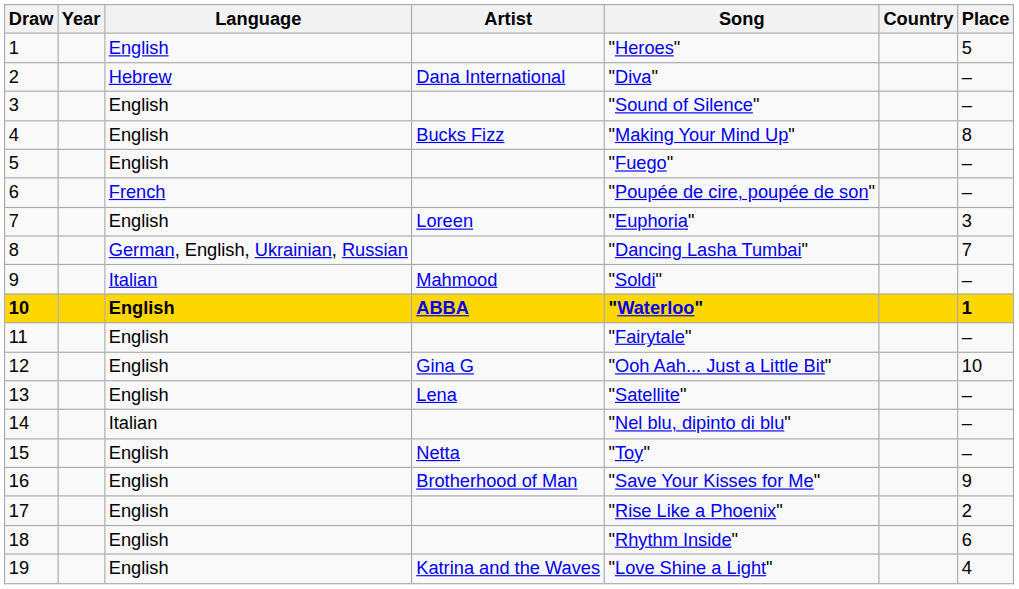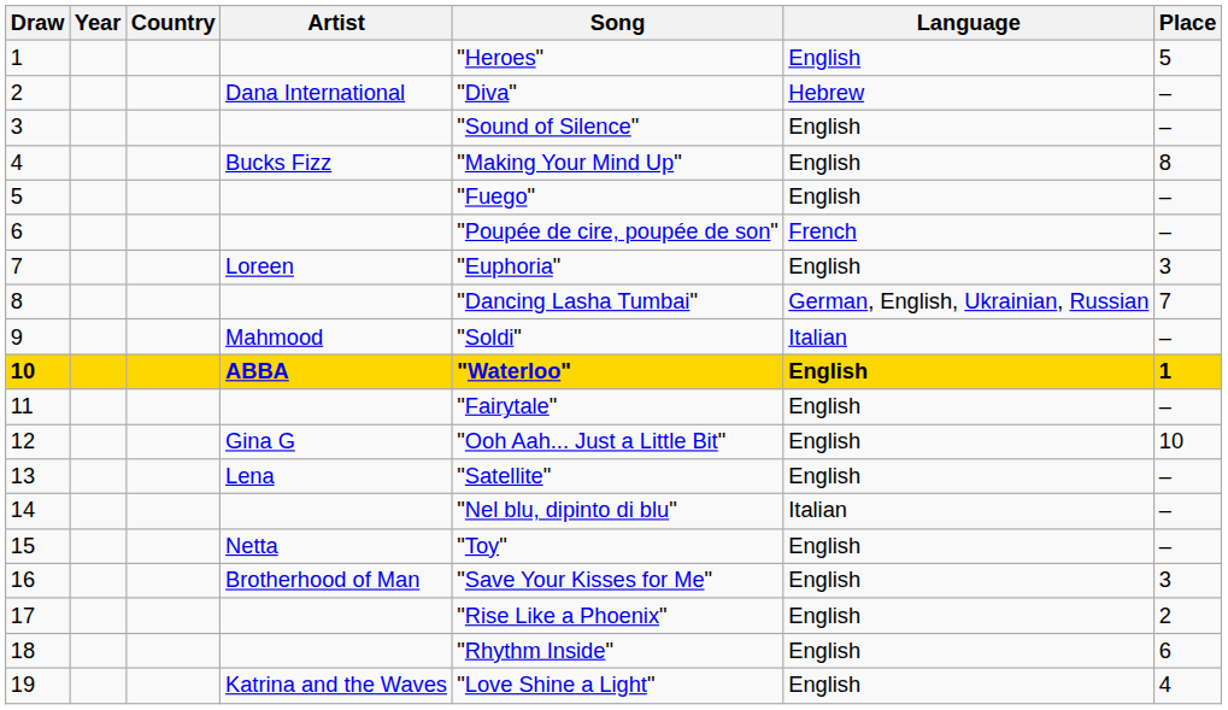 <table class="wikitable sortable">
 <tr>
 <th scope="col">Draw</th>
 <th scope="col">Year</th>
-<th scope="col">Language</th>
+<th scope="col">Country</th>
 <th scope="col">Artist</th>
 <th scope="col">Song</th>
-<th scope="col">Country</th>
+<th scope="col">Language</th>
 <th scope="col">Place</th>
 </tr>
 <tr>
 <td>1</td>
 <td></td>
-<td><a href='#'>English</a></td>
+<td></td>
 <td></td>
 <td>"<a href='#'>Heroes</a>"</td>
-<td></td>
+<td><a href='#'>English</a></td>
 <td>5</td>
 </tr>
 <tr>
 <td>2</td>
 <td></td>
-<td><a href='#'>Hebrew</a></td>
+<td></td>
 <td><a href='#'>Dana International</a></td>
 <td>"<a href='#'>Diva</a>"</td>
-<td></td>
+<td><a href='#'>Hebrew</a></td>
 <td data-sort-value="9999">–</td>
 </tr>
 <tr>
 <td>3</td>
 <td></td>
-<td>English</td>
+<td></td>
 <td></td>
 <td>"<a href='#'>Sound of Silence</a>"</td>
-<td></td>
+<td>English</td>
 <td data-sort-value="9999">–</td>
 </tr>
 <tr>
 <td>4</td>
 <td></td>
-<td>English</td>
+<td></td>
 <td><a href='#'>Bucks Fizz</a></td>
 <td>"<a href='#'>Making Your Mind Up</a>"</td>
-<td></td>
+<td>English</td>
 <td>8</td>
 </tr>
 <tr>
 <td>5</td>
 <td></td>
-<td>English</td>
+<td></td>
 <td></td>
 <td>"<a href='#'>Fuego</a>"</td>
-<td></td>
+<td>English</td>
 <td data-sort-value="9999">–</td>
 </tr>
 <tr>
 <td>6</td>
 <td></td>
-<td><a href='#'>French</a></td>
+<td></td>
 <td></td>
 <td>"<a href='#'>Poupée de cire, poupée de son</a>"</td>
-<td></td>
+<td><a href='#'>French</a></td>
 <td data-sort-value="9999">–</td>
 </tr>
 <tr>
 <td>7</td>
 <td></td>
-<td>English</td>
+<td></td>
 <td><a href='#'>Loreen</a></td>
 <td>"<a href='#'>Euphoria</a>"</td>
-<td></td>
+<td>English</td>
 <td>3</td>
 </tr>
 <tr>
 <td>8</td>
 <td></td>
-<td><a href='#'>German</a>, English, <a href='#'>Ukrainian</a>, <a href='#'>Russian</a></td>
+<td></td>
 <td></td>
 <td>"<a href='#'>Dancing Lasha Tumbai</a>"</td>
-<td></td>
+<td><a href='#'>German</a>, English, <a href='#'>Ukrainian</a>, <a href='#'>Russian</a></td>
 <td>7</td>
 </tr>
 <tr>
 <td>9</td>
 <td></td>
-<td><a href='#'>Italian</a></td>
+<td></td>
 <td><a href='#'>Mahmood</a></td>
 <td>"<a href='#'>Soldi</a>"</td>
-<td></td>
+<td><a href='#'>Italian</a></td>
 <td data-sort-value="9999">–</td>
 </tr>
 <tr style="font-weight:bold;background:gold;">
 <td>10</td>
 <td></td>
-<td>English</td>
+<td></td>
 <td><a href='#'>ABBA</a></td>
 <td>"<a href='#'>Waterloo</a>"</td>
-<td></td>
+<td>English</td>
 <td>1</td>
 </tr>
 <tr>
 <td>11</td>
 <td></td>
-<td>English</td>
+<td></td>
 <td></td>
 <td>"<a href='#'>Fairytale</a>"</td>
-<td></td>
+<td>English</td>
 <td data-sort-value="9999">–</td>
 </tr>
 <tr>
 <td>12</td>
 <td></td>
-<td>English</td>
+<td></td>
 <td><a href='#'>Gina G</a></td>
 <td>"<a href='#'>Ooh Aah... Just a Little Bit</a>"</td>
-<td></td>
+<td>English</td>
 <td>10</td>
 </tr>
 <tr>
 <td>13</td>
 <td></td>
-<td>English</td>
+<td></td>
 <td><a href='#'>Lena</a></td>
 <td>"<a href='#'>Satellite</a>"</td>
-<td></td>
+<td>English</td>
 <td data-sort-value="9999">–</td>
 </tr>
 <tr>
 <td>14</td>
 <td></td>
-<td>Italian</td>
+<td></td>
 <td></td>
 <td>"<a href='#'>Nel blu, dipinto di blu</a>"</td>
-<td></td>
+<td>Italian</td>
 <td data-sort-value="9999">–</td>
 </tr>
 <tr>
 <td>15</td>
 <td></td>
-<td>English</td>
+<td></td>
 <td><a href='#'>Netta</a></td>
 <td>"<a href='#'>Toy</a>"</td>
-<td></td>
+<td>English</td>
 <td data-sort-value="9999">–</td>
 </tr>
 <tr>
 <td>16</td>
 <td></td>
-<td>English</td>
+<td></td>
 <td><a href='#'>Brotherhood of Man</a></td>
 <td>"<a href='#'>Save Your Kisses for Me</a>"</td>
-<td></td>
-<td>9</td>
+<td>English</td>
+<td>3</td>
 </tr>
 <tr>
 <td>17</td>
 <td></td>
-<td>English</td>
+<td></td>
 <td></td>
 <td>"<a href='#'>Rise Like a Phoenix</a>"</td>
-<td></td>
+<td>English</td>
 <td>2</td>
 </tr>
 <tr>
 <td>18</td>
 <td></td>
-<td>English</td>
+<td></td>
 <td></td>
 <td>"<a href='#'>Rhythm Inside</a>"</td>
-<td></td>
+<td>English</td>
 <td>6</td>
 </tr>
 <tr>
 <td>19</td>
 <td></td>
-<td>English</td>
+<td></td>
 <td><a href='#'>Katrina and the Waves</a></td>
 <td>"<a href='#'>Love Shine a Light</a>"</td>
-<td></td>
+<td>English</td>
 <td>4</td>
 </tr>
 </table>
